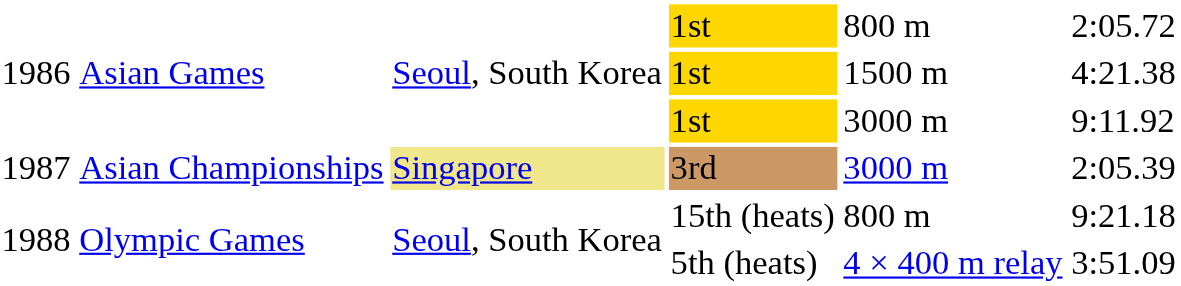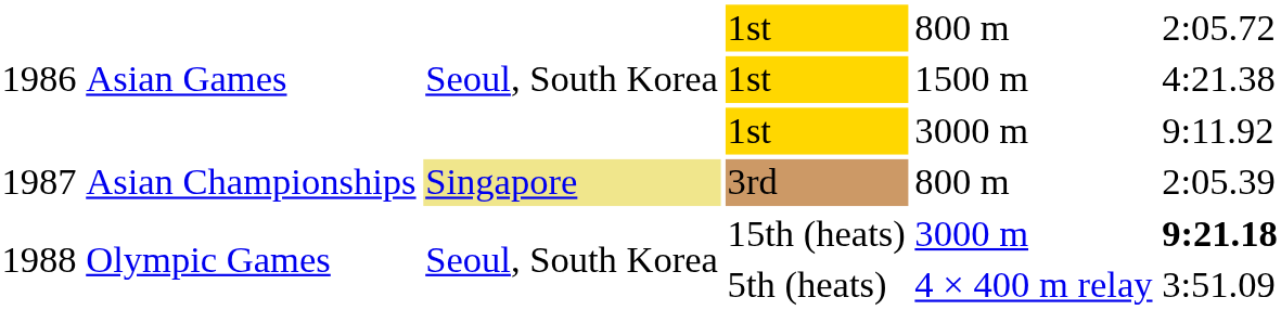 <table>
 <tr>
 <td rowspan=3>1986</td>
 <td rowspan=3><a href='#'>Asian Games</a></td>
 <td rowspan=3><a href='#'>Seoul</a>, South Korea</td>
 <td bgcolor=gold>1st</td>
 <td>800 m</td>
 <td>2:05.72</td>
 </tr>
 <tr>
 <td bgcolor=gold>1st</td>
 <td>1500 m</td>
 <td>4:21.38</td>
 </tr>
 <tr>
 <td bgcolor=gold>1st</td>
 <td>3000 m</td>
 <td>9:11.92 </td>
 </tr>
 <tr>
 <td>1987</td>
 <td><a href='#'>Asian Championships</a></td>
 <td style="background: khaki;"><a href='#'>Singapore</a></td>
 <td bgcolor=cc9966>3rd</td>
-<td><a href='#'>3000 m</a></td>
+<td>800 m</td>
 <td>2:05.39</td>
 </tr>
 <tr>
 <td rowspan=2>1988</td>
 <td rowspan=2><a href='#'>Olympic Games</a></td>
 <td rowspan=2><a href='#'>Seoul</a>, South Korea</td>
 <td>15th (heats)</td>
-<td>800 m</td>
-<td>9:21.18</td>
+<td><a href='#'>3000 m</a></td>
+<td><strong>9:21.18</strong></td>
 </tr>
 <tr>
 <td>5th (heats)</td>
 <td><a href='#'>4 × 400 m relay</a></td>
 <td>3:51.09</td>
 </tr>
 </table>
